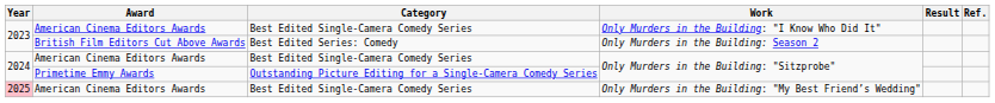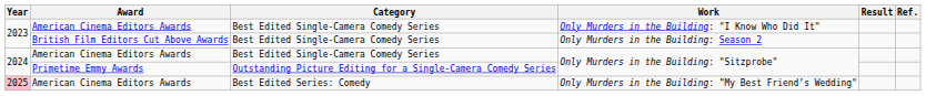 <table class="wikitable">
 <tr>
 <th>Year</th>
 <th>Award</th>
 <th>Category</th>
 <th>Work</th>
 <th>Result</th>
 <th>Ref.</th>
 </tr>
 <tr>
 <td rowspan="2">2023</td>
 <td><a href='#'>American Cinema Editors Awards</a></td>
 <td>Best Edited Single-Camera Comedy Series</td>
 <td><em><a href='#'>Only Murders in the Building</a></em>: "I Know Who Did It"</td>
 <td></td>
 <td></td>
 </tr>
 <tr>
 <td><a href='#'>British Film Editors Cut Above Awards</a></td>
-<td>Best Edited Series: Comedy</td>
+<td>Best Edited Single-Camera Comedy Series</td>
 <td><em>Only Murders in the Building:</em> <a href='#'>Season 2</a></td>
 <td></td>
 <td></td>
 </tr>
 <tr>
 <td rowspan="2">2024</td>
 <td>American Cinema Editors Awards</td>
 <td>Best Edited Single-Camera Comedy Series</td>
 <td rowspan="2"><em>Only Murders in the Building</em>: "Sitzprobe"</td>
 <td></td>
 <td></td>
 </tr>
 <tr>
 <td><a href='#'>Primetime Emmy Awards</a></td>
 <td><a href='#'>Outstanding Picture Editing for a Single-Camera Comedy Series</a></td>
 <td></td>
 <td></td>
 </tr>
 <tr>
 <td style="background: pink;">2025</td>
 <td>American Cinema Editors Awards</td>
-<td>Best Edited Single-Camera Comedy Series</td>
+<td>Best Edited Series: Comedy</td>
 <td><em>Only Murders in the Building</em>: "My Best Friend’s Wedding"</td>
 <td></td>
 <td></td>
 </tr>
 </table>
